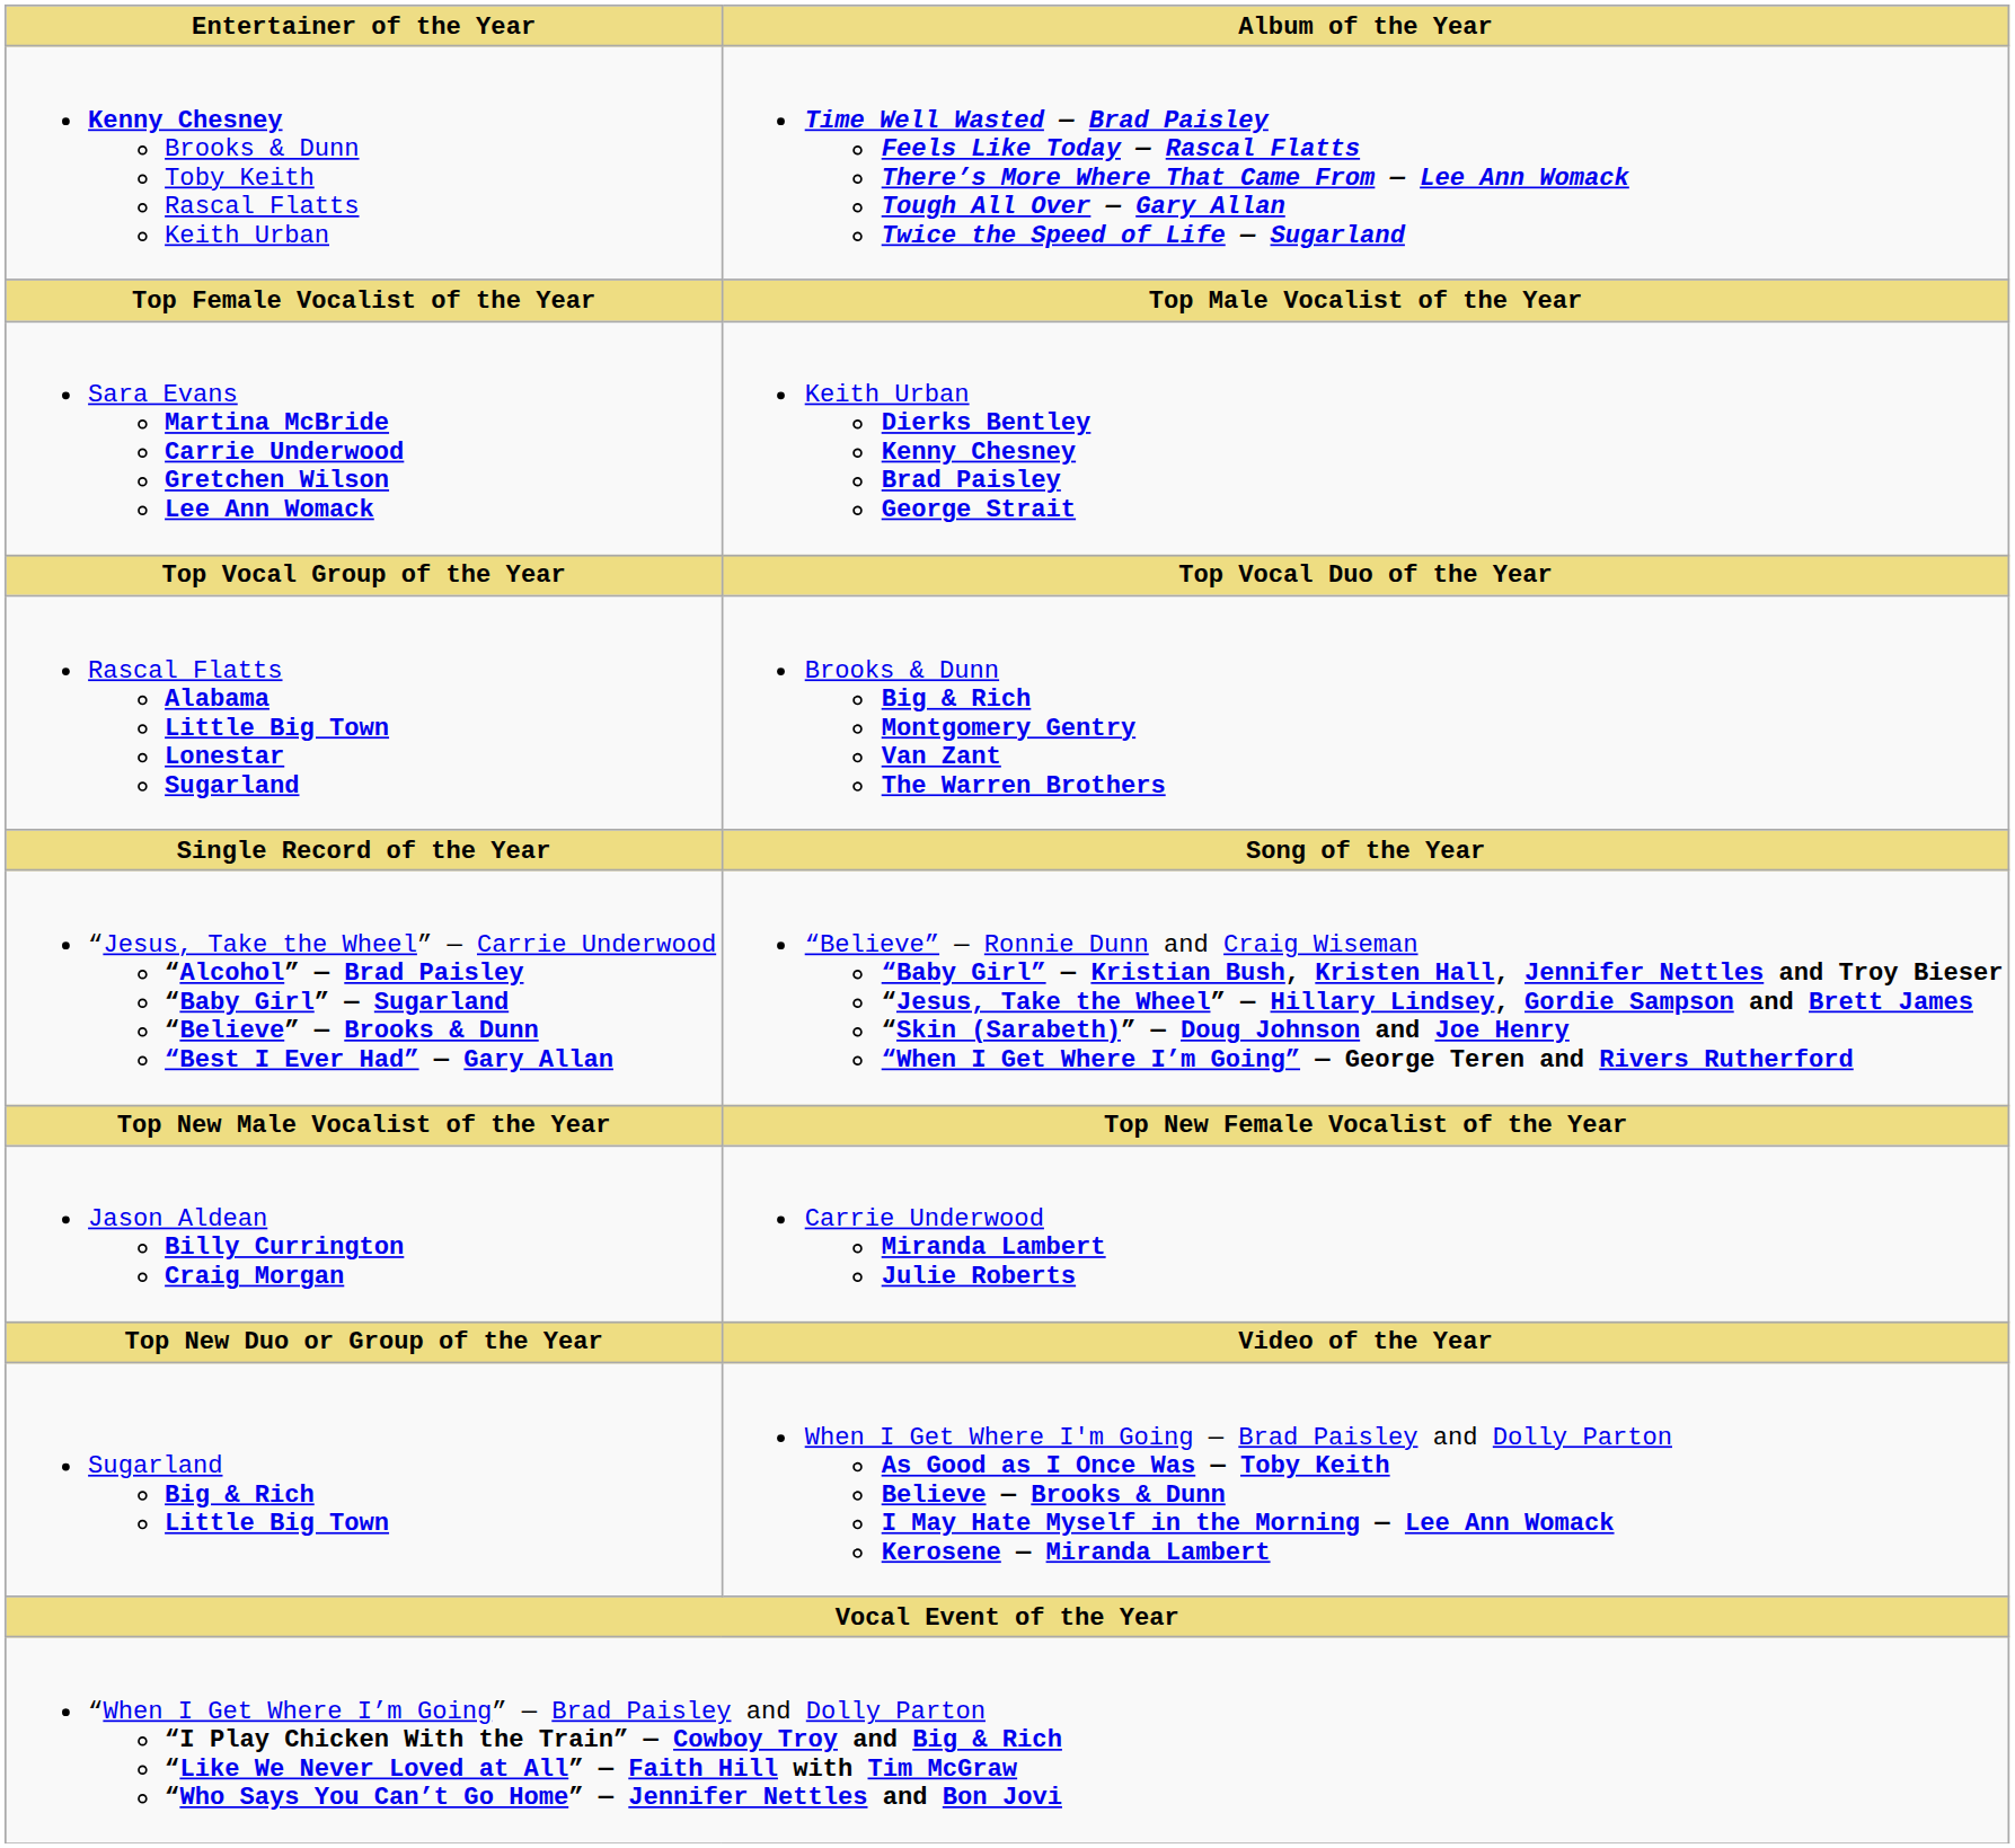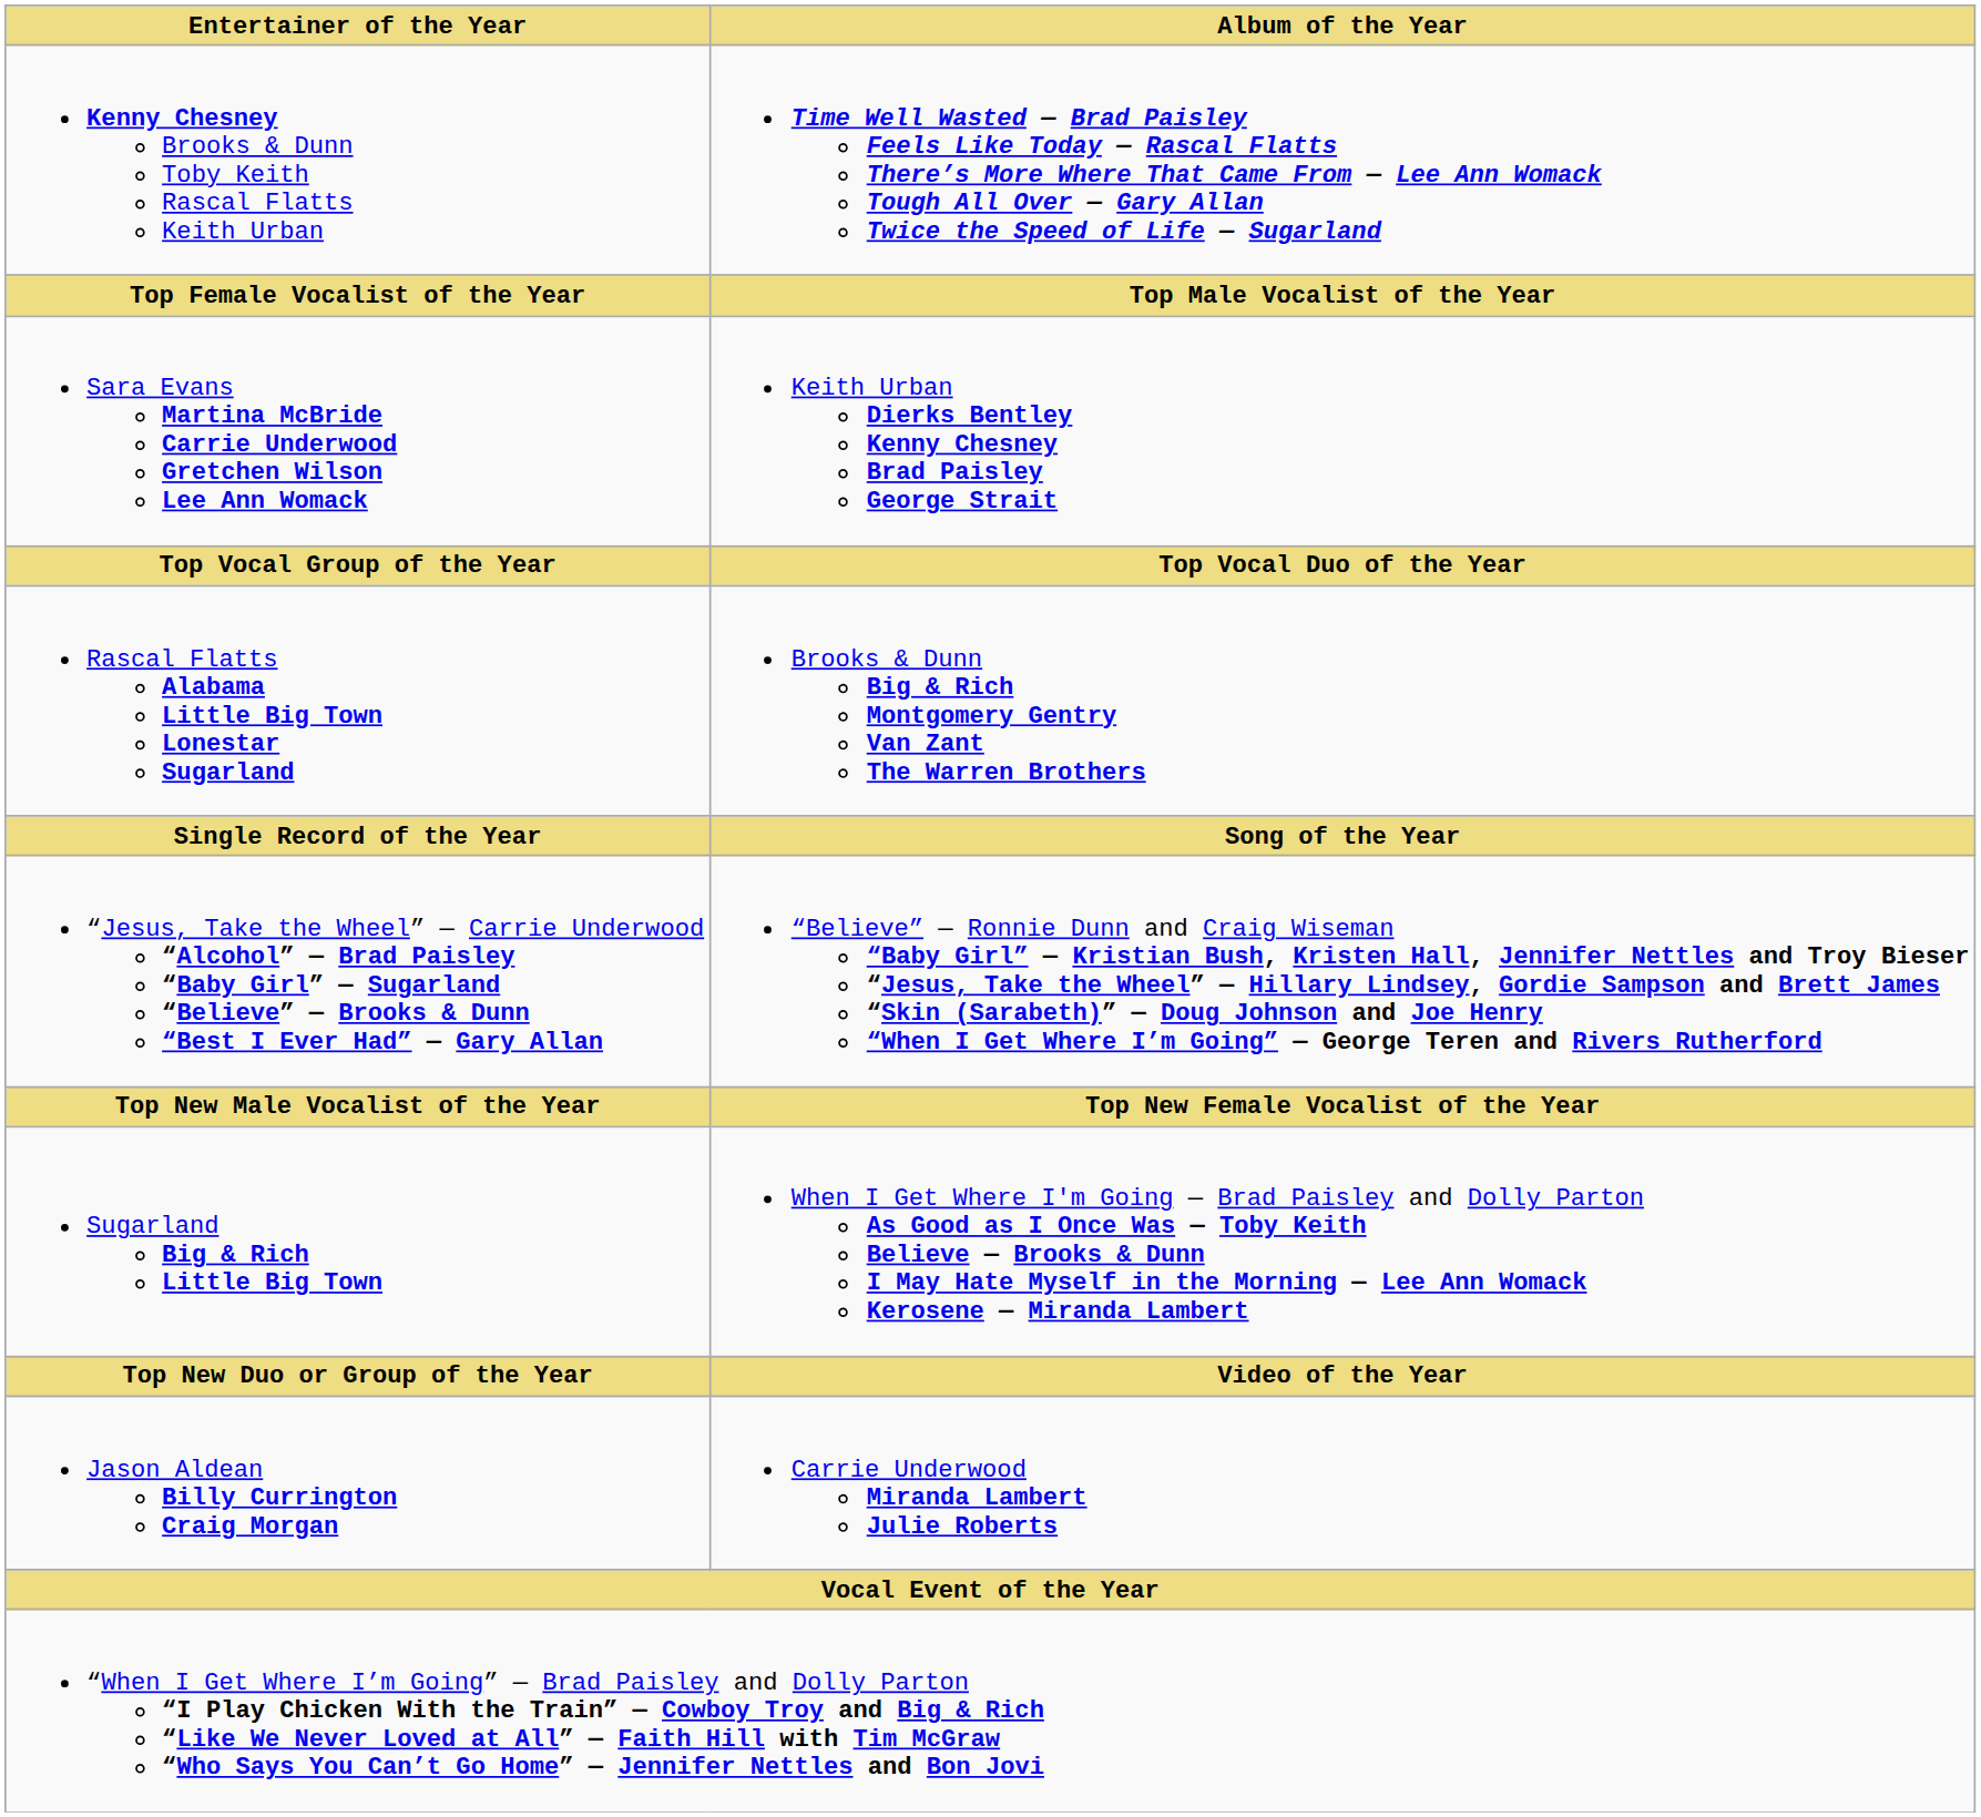 <table class="wikitable">
 <tr>
 <th style="background:#EEDD85; width=50%">Entertainer of the Year</th>
 <th style="background:#EEDD85; width=50%">Album of the Year</th>
 </tr>
 <tr>
 <td valign="top"><br><ul><li><strong><a href='#'>Kenny Chesney</a></strong><ul><li><a href='#'>Brooks & Dunn</a></li><li><a href='#'>Toby Keith</a></li><li><a href='#'>Rascal Flatts</a></li><li><a href='#'>Keith Urban</a></li></ul></li></ul></td>
 <td valign="top"><br><ul><li><strong><em><a href='#'>Time Well Wasted</a><em> — <a href='#'>Brad Paisley</a><strong><ul><li></em><a href='#'>Feels Like Today</a><em> — <a href='#'>Rascal Flatts</a></li><li></em><a href='#'>There’s More Where That Came From</a><em> — <a href='#'>Lee Ann Womack</a></li><li></em><a href='#'>Tough All Over</a><em> — <a href='#'>Gary Allan</a></li><li></em><a href='#'>Twice the Speed of Life</a><em> — <a href='#'>Sugarland</a></li></ul></li></ul></td>
 </tr>
 <tr>
 <th style="background:#EEDD82; width=50%">Top Female Vocalist of the Year</th>
 <th style="background:#EEDD82; width=50%">Top Male Vocalist of the Year</th>
 </tr>
 <tr>
 <td valign="top"><br><ul><li></strong><a href='#'>Sara Evans</a><strong><ul><li><a href='#'>Martina McBride</a></li><li><a href='#'>Carrie Underwood</a></li><li><a href='#'>Gretchen Wilson</a></li><li><a href='#'>Lee Ann Womack</a></li></ul></li></ul></td>
 <td valign="top"><br><ul><li></strong><a href='#'>Keith Urban</a><strong><ul><li><a href='#'>Dierks Bentley</a></li><li><a href='#'>Kenny Chesney</a></li><li><a href='#'>Brad Paisley</a></li><li><a href='#'>George Strait</a></li></ul></li></ul></td>
 </tr>
 <tr>
 <th style="background:#EEDD82; width=50%">Top Vocal Group of the Year</th>
 <th style="background:#EEDD82; width=50%">Top Vocal Duo of the Year</th>
 </tr>
 <tr>
 <td valign="top"><br><ul><li></strong><a href='#'>Rascal Flatts</a><strong><ul><li><a href='#'>Alabama</a></li><li><a href='#'>Little Big Town</a></li><li><a href='#'>Lonestar</a></li><li><a href='#'>Sugarland</a></li></ul></li></ul></td>
 <td valign="top"><br><ul><li></strong><a href='#'>Brooks & Dunn</a><strong><ul><li><a href='#'>Big & Rich</a></li><li><a href='#'>Montgomery Gentry</a></li><li><a href='#'>Van Zant</a></li><li><a href='#'>The Warren Brothers</a></li></ul></li></ul></td>
 </tr>
 <tr>
 <th style="background:#EEDD82; width=50%">Single Record of the Year</th>
 <th style="background:#EEDD82; width=50%">Song of the Year</th>
 </tr>
 <tr>
 <td valign="top"><br><ul><li></strong>“<a href='#'>Jesus, Take the Wheel</a>” — <a href='#'>Carrie Underwood</a><strong><ul><li>“<a href='#'>Alcohol</a>” — <a href='#'>Brad Paisley</a></li><li>“<a href='#'>Baby Girl</a>” — <a href='#'>Sugarland</a></li><li>“<a href='#'>Believe</a>” — <a href='#'>Brooks & Dunn</a></li><li><a href='#'>“Best I Ever Had”</a> — <a href='#'>Gary Allan</a></li></ul></li></ul></td>
 <td valign="top"><br><ul><li></strong><a href='#'>“Believe”</a> — <a href='#'>Ronnie Dunn</a> and <a href='#'>Craig Wiseman</a><strong><ul><li><a href='#'>“Baby Girl”</a> — <a href='#'>Kristian Bush</a>, <a href='#'>Kristen Hall</a>, <a href='#'>Jennifer Nettles</a> and Troy Bieser</li><li>“<a href='#'>Jesus, Take the Wheel</a>” — <a href='#'>Hillary Lindsey</a>, <a href='#'>Gordie Sampson</a> and <a href='#'>Brett James</a></li><li>“<a href='#'>Skin (Sarabeth)</a>” — <a href='#'>Doug Johnson</a> and <a href='#'>Joe Henry</a></li><li><a href='#'>“When I Get Where I’m Going”</a> — George Teren and <a href='#'>Rivers Rutherford</a></li></ul></li></ul></td>
 </tr>
 <tr>
 <th style="background:#EEDD82; width=50%">Top New Male Vocalist of the Year</th>
 <th style="background:#EEDD82; width=50%">Top New Female Vocalist of the Year</th>
 </tr>
 <tr>
-<td valign="top"><br><ul><li></strong><a href='#'>Jason Aldean</a><strong><ul><li><a href='#'>Billy Currington</a></li><li><a href='#'>Craig Morgan</a></li></ul></li></ul></td>
-<td valign="top"><br><ul><li></strong><a href='#'>Carrie Underwood</a><strong><ul><li><a href='#'>Miranda Lambert</a></li><li><a href='#'>Julie Roberts</a></li></ul></li></ul></td>
+<td><br><ul><li></strong><a href='#'>Sugarland</a><strong><ul><li><a href='#'>Big & Rich</a></li><li><a href='#'>Little Big Town</a></li></ul></li></ul></td>
+<td><br><ul><li></strong><a href='#'>When I Get Where I'm Going</a> — <a href='#'>Brad Paisley</a> and <a href='#'>Dolly Parton</a><strong><ul><li><a href='#'>As Good as I Once Was</a> — <a href='#'>Toby Keith</a></li><li><a href='#'>Believe</a> — <a href='#'>Brooks & Dunn</a></li><li><a href='#'>I May Hate Myself in the Morning</a> — <a href='#'>Lee Ann Womack</a></li><li><a href='#'>Kerosene</a> — <a href='#'>Miranda Lambert</a></li></ul></li></ul></td>
 </tr>
 <tr>
 <th style="background:#EEDD82; width=50%">Top New Duo or Group of the Year</th>
 <th style="background:#EEDD82; width=50%">Video of the Year</th>
 </tr>
 <tr>
-<td><br><ul><li></strong><a href='#'>Sugarland</a><strong><ul><li><a href='#'>Big & Rich</a></li><li><a href='#'>Little Big Town</a></li></ul></li></ul></td>
-<td><br><ul><li></strong><a href='#'>When I Get Where I'm Going</a> — <a href='#'>Brad Paisley</a> and <a href='#'>Dolly Parton</a><strong><ul><li><a href='#'>As Good as I Once Was</a> — <a href='#'>Toby Keith</a></li><li><a href='#'>Believe</a> — <a href='#'>Brooks & Dunn</a></li><li><a href='#'>I May Hate Myself in the Morning</a> — <a href='#'>Lee Ann Womack</a></li><li><a href='#'>Kerosene</a> — <a href='#'>Miranda Lambert</a></li></ul></li></ul></td>
+<td valign="top"><br><ul><li></strong><a href='#'>Jason Aldean</a><strong><ul><li><a href='#'>Billy Currington</a></li><li><a href='#'>Craig Morgan</a></li></ul></li></ul></td>
+<td valign="top"><br><ul><li></strong><a href='#'>Carrie Underwood</a><strong><ul><li><a href='#'>Miranda Lambert</a></li><li><a href='#'>Julie Roberts</a></li></ul></li></ul></td>
 </tr>
 <tr>
 <th colspan="2" style="background:#EEDD82; width=50%">Vocal Event of the Year</th>
 </tr>
 <tr>
 <td colspan="2"><br><ul><li></strong>“<a href='#'>When I Get Where I’m Going</a>” — <a href='#'>Brad Paisley</a> and <a href='#'>Dolly Parton</a><strong><ul><li>“I Play Chicken With the Train” — <a href='#'>Cowboy Troy</a> and <a href='#'>Big & Rich</a></li><li>“<a href='#'>Like We Never Loved at All</a>” — <a href='#'>Faith Hill</a> with <a href='#'>Tim McGraw</a></li><li>“<a href='#'>Who Says You Can’t Go Home</a>” — <a href='#'>Jennifer Nettles</a> and <a href='#'>Bon Jovi</a></li></ul></li></ul></td>
 </tr>
 </table>
